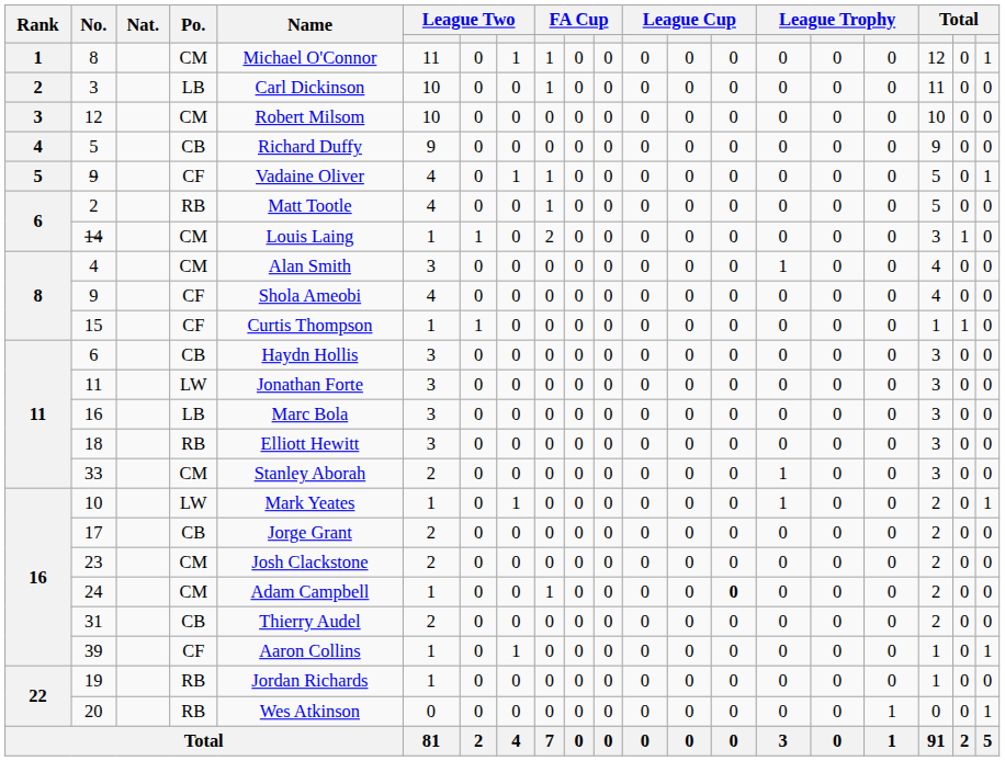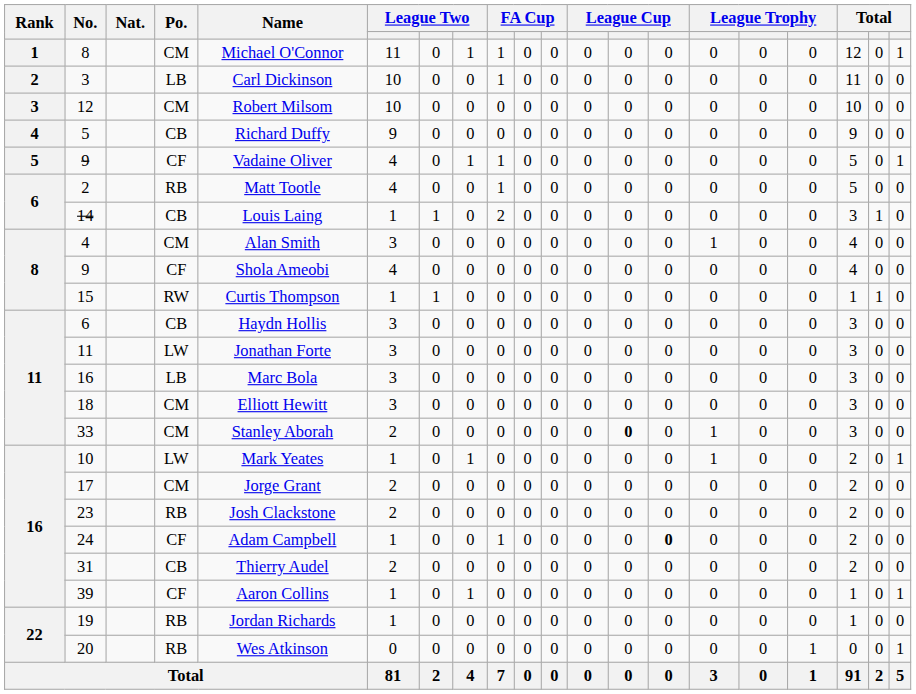 <table class="wikitable" style="text-align:center; font-size:95%; width:95%;">
 <tr>
 <th rowspan=2>Rank</th>
 <th rowspan=2>No.</th>
 <th rowspan=2>Nat.</th>
 <th rowspan=2>Po.</th>
 <th rowspan=2>Name</th>
 <th colspan=3><a href='#'>League Two</a></th>
 <th colspan=3><a href='#'>FA Cup</a></th>
 <th colspan=3><a href='#'>League Cup</a></th>
 <th colspan=3><a href='#'>League Trophy</a></th>
 <th colspan=3>Total</th>
 </tr>
 <tr>
 <th></th>
 <th></th>
 <th></th>
 <th></th>
 <th></th>
 <th></th>
 <th></th>
 <th></th>
 <th></th>
 <th></th>
 <th></th>
 <th></th>
 <th></th>
 <th></th>
 <th></th>
 </tr>
 <tr>
 <th rowspan=1>1</th>
 <td>8</td>
 <td></td>
 <td>CM</td>
 <td><a href='#'>Michael O'Connor</a></td>
 <td>11</td>
 <td>0</td>
 <td>1</td>
 <td>1</td>
 <td>0</td>
 <td>0</td>
 <td>0</td>
 <td>0</td>
 <td>0</td>
 <td>0</td>
 <td>0</td>
 <td>0</td>
 <td>12</td>
 <td>0</td>
 <td>1</td>
 </tr>
 <tr>
 <th rowspan=1>2</th>
 <td>3</td>
 <td></td>
 <td>LB</td>
 <td><a href='#'>Carl Dickinson</a></td>
 <td>10</td>
 <td>0</td>
 <td>0</td>
 <td>1</td>
 <td>0</td>
 <td>0</td>
 <td>0</td>
 <td>0</td>
 <td>0</td>
 <td>0</td>
 <td>0</td>
 <td>0</td>
 <td>11</td>
 <td>0</td>
 <td>0</td>
 </tr>
 <tr>
 <th rowspan=1>3</th>
 <td>12</td>
 <td></td>
 <td>CM</td>
 <td><a href='#'>Robert Milsom</a></td>
 <td>10</td>
 <td>0</td>
 <td>0</td>
 <td>0</td>
 <td>0</td>
 <td>0</td>
 <td>0</td>
 <td>0</td>
 <td>0</td>
 <td>0</td>
 <td>0</td>
 <td>0</td>
 <td>10</td>
 <td>0</td>
 <td>0</td>
 </tr>
 <tr>
 <th rowspan=1>4</th>
 <td>5</td>
 <td></td>
 <td>CB</td>
 <td><a href='#'>Richard Duffy</a></td>
 <td>9</td>
 <td>0</td>
 <td>0</td>
 <td>0</td>
 <td>0</td>
 <td>0</td>
 <td>0</td>
 <td>0</td>
 <td>0</td>
 <td>0</td>
 <td>0</td>
 <td>0</td>
 <td>9</td>
 <td>0</td>
 <td>0</td>
 </tr>
 <tr>
 <th rowspan=1>5</th>
 <td><s>9</s></td>
 <td></td>
 <td>CF</td>
 <td><a href='#'>Vadaine Oliver</a></td>
 <td>4</td>
 <td>0</td>
 <td>1</td>
 <td>1</td>
 <td>0</td>
 <td>0</td>
 <td>0</td>
 <td>0</td>
 <td>0</td>
 <td>0</td>
 <td>0</td>
 <td>0</td>
 <td>5</td>
 <td>0</td>
 <td>1</td>
 </tr>
 <tr>
 <th rowspan=2>6</th>
 <td>2</td>
 <td></td>
 <td>RB</td>
 <td><a href='#'>Matt Tootle</a></td>
 <td>4</td>
 <td>0</td>
 <td>0</td>
 <td>1</td>
 <td>0</td>
 <td>0</td>
 <td>0</td>
 <td>0</td>
 <td>0</td>
 <td>0</td>
 <td>0</td>
 <td>0</td>
 <td>5</td>
 <td>0</td>
 <td>0</td>
 </tr>
 <tr>
 <td><s>14</s></td>
 <td></td>
-<td>CM</td>
+<td>CB</td>
 <td><a href='#'>Louis Laing</a></td>
 <td>1</td>
 <td>1</td>
 <td>0</td>
 <td>2</td>
 <td>0</td>
 <td>0</td>
 <td>0</td>
 <td>0</td>
 <td>0</td>
 <td>0</td>
 <td>0</td>
 <td>0</td>
 <td>3</td>
 <td>1</td>
 <td>0</td>
 </tr>
 <tr>
 <th rowspan=3>8</th>
 <td>4</td>
 <td></td>
 <td>CM</td>
 <td><a href='#'>Alan Smith</a></td>
 <td>3</td>
 <td>0</td>
 <td>0</td>
 <td>0</td>
 <td>0</td>
 <td>0</td>
 <td>0</td>
 <td>0</td>
 <td>0</td>
 <td>1</td>
 <td>0</td>
 <td>0</td>
 <td>4</td>
 <td>0</td>
 <td>0</td>
 </tr>
 <tr>
 <td>9</td>
 <td></td>
 <td>CF</td>
 <td><a href='#'>Shola Ameobi</a></td>
 <td>4</td>
 <td>0</td>
 <td>0</td>
 <td>0</td>
 <td>0</td>
 <td>0</td>
 <td>0</td>
 <td>0</td>
 <td>0</td>
 <td>0</td>
 <td>0</td>
 <td>0</td>
 <td>4</td>
 <td>0</td>
 <td>0</td>
 </tr>
 <tr>
 <td>15</td>
 <td></td>
-<td>CF</td>
+<td>RW</td>
 <td><a href='#'>Curtis Thompson</a></td>
 <td>1</td>
 <td>1</td>
 <td>0</td>
 <td>0</td>
 <td>0</td>
 <td>0</td>
 <td>0</td>
 <td>0</td>
 <td>0</td>
 <td>0</td>
 <td>0</td>
 <td>0</td>
 <td>1</td>
 <td>1</td>
 <td>0</td>
 </tr>
 <tr>
 <th rowspan=5>11</th>
 <td>6</td>
 <td></td>
 <td>CB</td>
 <td><a href='#'>Haydn Hollis</a></td>
 <td>3</td>
 <td>0</td>
 <td>0</td>
 <td>0</td>
 <td>0</td>
 <td>0</td>
 <td>0</td>
 <td>0</td>
 <td>0</td>
 <td>0</td>
 <td>0</td>
 <td>0</td>
 <td>3</td>
 <td>0</td>
 <td>0</td>
 </tr>
 <tr>
 <td>11</td>
 <td></td>
 <td>LW</td>
 <td><a href='#'>Jonathan Forte</a></td>
 <td>3</td>
 <td>0</td>
 <td>0</td>
 <td>0</td>
 <td>0</td>
 <td>0</td>
 <td>0</td>
 <td>0</td>
 <td>0</td>
 <td>0</td>
 <td>0</td>
 <td>0</td>
 <td>3</td>
 <td>0</td>
 <td>0</td>
 </tr>
 <tr>
 <td>16</td>
 <td></td>
 <td>LB</td>
 <td><a href='#'>Marc Bola</a></td>
 <td>3</td>
 <td>0</td>
 <td>0</td>
 <td>0</td>
 <td>0</td>
 <td>0</td>
 <td>0</td>
 <td>0</td>
 <td>0</td>
 <td>0</td>
 <td>0</td>
 <td>0</td>
 <td>3</td>
 <td>0</td>
 <td>0</td>
 </tr>
 <tr>
 <td>18</td>
 <td></td>
-<td>RB</td>
+<td>CM</td>
 <td><a href='#'>Elliott Hewitt</a></td>
 <td>3</td>
 <td>0</td>
 <td>0</td>
 <td>0</td>
 <td>0</td>
 <td>0</td>
 <td>0</td>
 <td>0</td>
 <td>0</td>
 <td>0</td>
 <td>0</td>
 <td>0</td>
 <td>3</td>
 <td>0</td>
 <td>0</td>
 </tr>
 <tr>
 <td>33</td>
 <td></td>
 <td>CM</td>
 <td><a href='#'>Stanley Aborah</a></td>
 <td>2</td>
 <td>0</td>
 <td>0</td>
 <td>0</td>
 <td>0</td>
 <td>0</td>
 <td>0</td>
-<td>0</td>
+<td><strong>0</strong></td>
 <td>0</td>
 <td>1</td>
 <td>0</td>
 <td>0</td>
 <td>3</td>
 <td>0</td>
 <td>0</td>
 </tr>
 <tr>
 <th rowspan=6>16</th>
 <td>10</td>
 <td></td>
 <td>LW</td>
 <td><a href='#'>Mark Yeates</a></td>
 <td>1</td>
 <td>0</td>
 <td>1</td>
 <td>0</td>
 <td>0</td>
 <td>0</td>
 <td>0</td>
 <td>0</td>
 <td>0</td>
 <td>1</td>
 <td>0</td>
 <td>0</td>
 <td>2</td>
 <td>0</td>
 <td>1</td>
 </tr>
 <tr>
 <td>17</td>
 <td></td>
-<td>CB</td>
+<td>CM</td>
 <td><a href='#'>Jorge Grant</a></td>
 <td>2</td>
 <td>0</td>
 <td>0</td>
 <td>0</td>
 <td>0</td>
 <td>0</td>
 <td>0</td>
 <td>0</td>
 <td>0</td>
 <td>0</td>
 <td>0</td>
 <td>0</td>
 <td>2</td>
 <td>0</td>
 <td>0</td>
 </tr>
 <tr>
 <td>23</td>
 <td></td>
-<td>CM</td>
+<td>RB</td>
 <td><a href='#'>Josh Clackstone</a></td>
 <td>2</td>
 <td>0</td>
 <td>0</td>
 <td>0</td>
 <td>0</td>
 <td>0</td>
 <td>0</td>
 <td>0</td>
 <td>0</td>
 <td>0</td>
 <td>0</td>
 <td>0</td>
 <td>2</td>
 <td>0</td>
 <td>0</td>
 </tr>
 <tr>
 <td>24</td>
 <td></td>
-<td>CM</td>
+<td>CF</td>
 <td><a href='#'>Adam Campbell</a></td>
 <td>1</td>
 <td>0</td>
 <td>0</td>
 <td>1</td>
 <td>0</td>
 <td>0</td>
 <td>0</td>
 <td>0</td>
 <td><strong>0</strong></td>
 <td>0</td>
 <td>0</td>
 <td>0</td>
 <td>2</td>
 <td>0</td>
 <td>0</td>
 </tr>
 <tr>
 <td>31</td>
 <td></td>
 <td>CB</td>
 <td><a href='#'>Thierry Audel</a></td>
 <td>2</td>
 <td>0</td>
 <td>0</td>
 <td>0</td>
 <td>0</td>
 <td>0</td>
 <td>0</td>
 <td>0</td>
 <td>0</td>
 <td>0</td>
 <td>0</td>
 <td>0</td>
 <td>2</td>
 <td>0</td>
 <td>0</td>
 </tr>
 <tr>
 <td>39</td>
 <td></td>
 <td>CF</td>
 <td><a href='#'>Aaron Collins</a></td>
 <td>1</td>
 <td>0</td>
 <td>1</td>
 <td>0</td>
 <td>0</td>
 <td>0</td>
 <td>0</td>
 <td>0</td>
 <td>0</td>
 <td>0</td>
 <td>0</td>
 <td>0</td>
 <td>1</td>
 <td>0</td>
 <td>1</td>
 </tr>
 <tr>
 <th rowspan=2>22</th>
 <td>19</td>
 <td></td>
 <td>RB</td>
 <td><a href='#'>Jordan Richards</a></td>
 <td>1</td>
 <td>0</td>
 <td>0</td>
 <td>0</td>
 <td>0</td>
 <td>0</td>
 <td>0</td>
 <td>0</td>
 <td>0</td>
 <td>0</td>
 <td>0</td>
 <td>0</td>
 <td>1</td>
 <td>0</td>
 <td>0</td>
 </tr>
 <tr>
 <td>20</td>
 <td></td>
 <td>RB</td>
 <td><a href='#'>Wes Atkinson</a></td>
 <td>0</td>
 <td>0</td>
 <td>0</td>
 <td>0</td>
 <td>0</td>
 <td>0</td>
 <td>0</td>
 <td>0</td>
 <td>0</td>
 <td>0</td>
 <td>0</td>
 <td>1</td>
 <td>0</td>
 <td>0</td>
 <td>1</td>
 </tr>
 <tr>
 <th colspan=5>Total</th>
 <th>81</th>
 <th>2</th>
 <th>4</th>
 <th>7</th>
 <th>0</th>
 <th>0</th>
 <th>0</th>
 <th>0</th>
 <th>0</th>
 <th>3</th>
 <th>0</th>
 <th>1</th>
 <th>91</th>
 <th>2</th>
 <th>5</th>
 </tr>
 </table>
